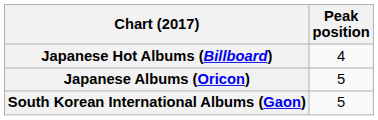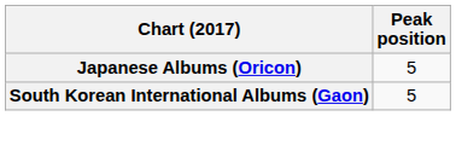 <table class="wikitable plainrowheaders" style="text-align:center">
 <tr>
 <th scope="col">Chart (2017)</th>
 <th scope="col">Peak<br> position</th>
-</tr>
-<tr>
-<th scope="row">Japanese Hot Albums (<em><a href='#'>Billboard</a></em>)</th>
-<td>4</td>
 </tr>
 <tr>
 <th scope="row">Japanese Albums (<a href='#'>Oricon</a>)</th>
 <td>5</td>
 </tr>
 <tr>
 <th scope="row">South Korean International Albums (<a href='#'>Gaon</a>)</th>
 <td>5</td>
 </tr>
 </table>
